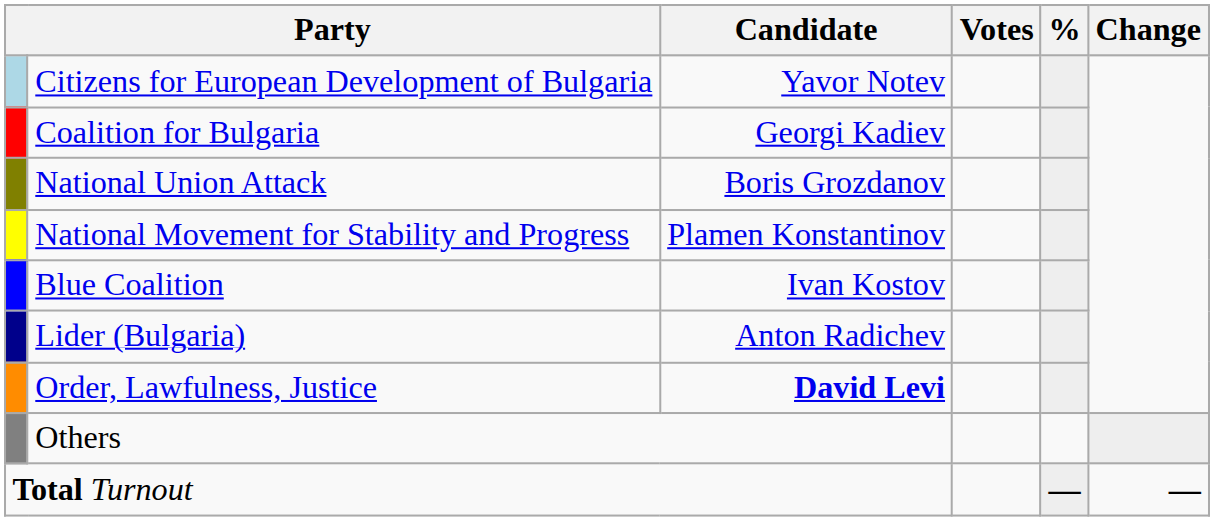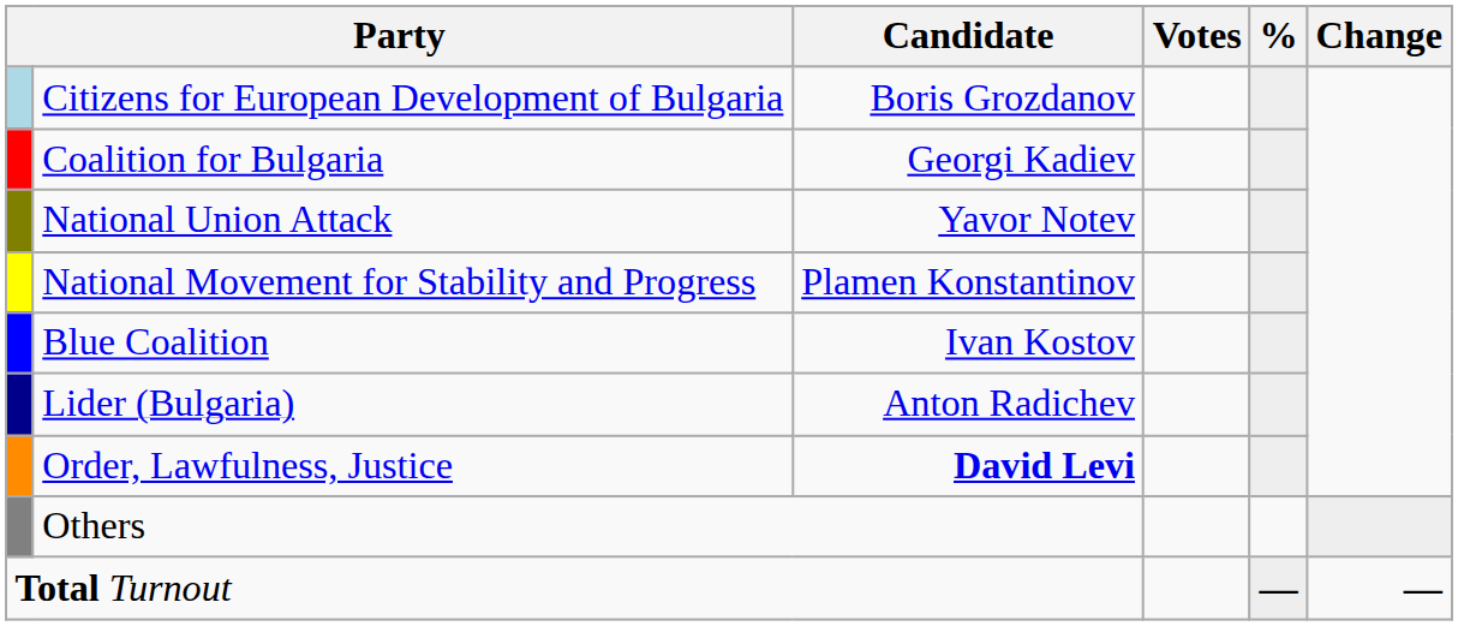 <table class="wikitable" border="1">
 <tr style="background-color:#C9C9C9">
 <th align=left colspan=2 valign=top>Party</th>
 <th align-right>Candidate</th>
 <th align-right>Votes</th>
 <th align=right>%</th>
 <th align=right>Change</th>
 </tr>
 <tr>
 <td bgcolor="lightblue"> </td>
 <td align=left><a href='#'>Citizens for European Development of Bulgaria</a></td>
-<td align=right><a href='#'>Yavor Notev</a></td>
+<td align=right><a href='#'>Boris Grozdanov</a></td>
 <td align=right></td>
 <td align=right style="background-color:#EEEEEE"></td>
 </tr>
 <tr>
 <td bgcolor="red"> </td>
 <td align=left><a href='#'>Coalition for Bulgaria</a></td>
 <td align=right><a href='#'>Georgi Kadiev</a></td>
 <td align=right></td>
 <td align=right style="background-color:#EEEEEE"></td>
 </tr>
 <tr>
 <td bgcolor="#808000"> </td>
 <td align=left><a href='#'>National Union Attack</a></td>
-<td align=right><a href='#'>Boris Grozdanov</a></td>
+<td align=right><a href='#'>Yavor Notev</a></td>
 <td align=right></td>
 <td align=right style="background-color:#EEEEEE"></td>
 </tr>
 <tr>
 <td bgcolor="yellow"> </td>
 <td align=left><a href='#'>National Movement for Stability and Progress</a></td>
 <td align=right><a href='#'>Plamen Konstantinov</a></td>
 <td align=right></td>
 <td align=right style="background-color:#EEEEEE"></td>
 </tr>
 <tr>
 <td bgcolor="blue"> </td>
 <td align=left><a href='#'>Blue Coalition</a></td>
 <td align=right><a href='#'>Ivan Kostov</a></td>
 <td align=right></td>
 <td align=right style="background-color:#EEEEEE"></td>
 </tr>
 <tr>
 <td bgcolor="darkblue"> </td>
 <td align=left><a href='#'>Lider (Bulgaria)</a></td>
 <td align=right><a href='#'>Anton Radichev</a></td>
 <td align=right></td>
 <td align=right style="background-color:#EEEEEE"></td>
 </tr>
 <tr>
 <td bgcolor="darkorange"> </td>
 <td align=left><a href='#'>Order, Lawfulness, Justice</a></td>
 <td align=right><strong><a href='#'>David Levi</a></strong></td>
 <td align=right></td>
 <td align=right style="background-color:#EEEEEE"></td>
 </tr>
 <tr>
 <td bgcolor="grey"> </td>
 <td align=left colspan=2>Others</td>
 <td align=right></td>
 <td align=right></td>
 <td align=right style="background-color:#EEEEEE"></td>
 </tr>
 <tr>
 <td align=left colspan=3><strong>Total</strong>      <em> Turnout</em></td>
 <td align=right></td>
 <td align=right style="background-color:#EEEEEE"><strong>—</strong></td>
 <td align=right><strong>—</strong></td>
 </tr>
 </table>
